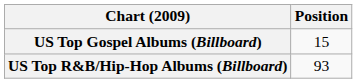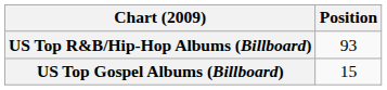 <table class="wikitable sortable plainrowheaders" style="text-align:center">
 <tr>
 <th scope="col">Chart (2009)</th>
 <th scope="col">Position</th>
 </tr>
 <tr>
+<th scope="row">US Top R&B/Hip-Hop Albums (<em>Billboard</em>)</th>
+<td>93</td>
+</tr>
+<tr>
 <th scope="row">US Top Gospel Albums (<em>Billboard</em>)</th>
 <td>15</td>
 </tr>
-<tr>
-<th scope="row">US Top R&B/Hip-Hop Albums (<em>Billboard</em>)</th>
-<td>93</td>
-</tr>
 </table>
